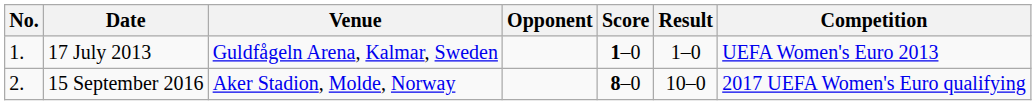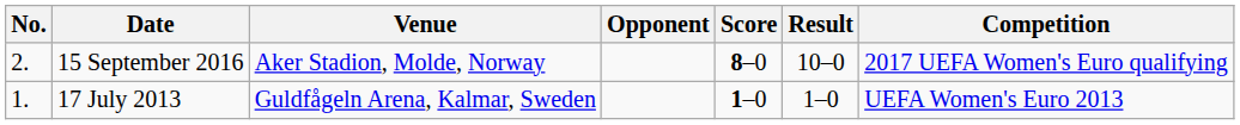 <table class="wikitable">
 <tr>
 <th>No.</th>
 <th>Date</th>
 <th>Venue</th>
 <th>Opponent</th>
 <th>Score</th>
 <th>Result</th>
 <th>Competition</th>
 </tr>
 <tr>
+<td>2.</td>
+<td>15 September 2016</td>
+<td><a href='#'>Aker Stadion</a>, <a href='#'>Molde</a>, <a href='#'>Norway</a></td>
+<td></td>
+<td align=center><strong>8</strong>–0</td>
+<td align=center>10–0</td>
+<td><a href='#'>2017 UEFA Women's Euro qualifying</a></td>
+</tr>
+<tr>
 <td>1.</td>
 <td>17 July 2013</td>
 <td><a href='#'>Guldfågeln Arena</a>, <a href='#'>Kalmar</a>, <a href='#'>Sweden</a></td>
 <td></td>
 <td align=center><strong>1</strong>–0</td>
 <td align=center>1–0</td>
 <td><a href='#'>UEFA Women's Euro 2013</a></td>
 </tr>
-<tr>
-<td>2.</td>
-<td>15 September 2016</td>
-<td><a href='#'>Aker Stadion</a>, <a href='#'>Molde</a>, <a href='#'>Norway</a></td>
-<td></td>
-<td align=center><strong>8</strong>–0</td>
-<td align=center>10–0</td>
-<td><a href='#'>2017 UEFA Women's Euro qualifying</a></td>
-</tr>
 </table>
